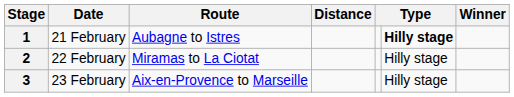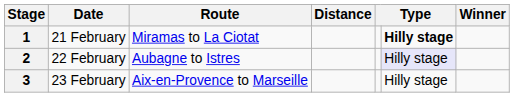 <table class="wikitable">
 <tr>
 <th scope="col">Stage</th>
 <th scope="col">Date</th>
 <th scope="col">Route</th>
 <th scope="col">Distance</th>
 <th colspan="2" scope="col">Type</th>
 <th scope="col">Winner</th>
 </tr>
 <tr>
 <th scope="row">1</th>
 <td>21 February</td>
-<td><a href='#'>Aubagne</a> to <a href='#'>Istres</a></td>
+<td><a href='#'>Miramas</a> to <a href='#'>La Ciotat</a></td>
 <td style="text-align:center;"></td>
 <td></td>
 <td><strong>Hilly stage</strong></td>
 <td></td>
 </tr>
 <tr>
 <th scope="row">2</th>
 <td>22 February</td>
-<td><a href='#'>Miramas</a> to <a href='#'>La Ciotat</a></td>
+<td><a href='#'>Aubagne</a> to <a href='#'>Istres</a></td>
 <td style="text-align:center;"></td>
 <td></td>
-<td>Hilly stage</td>
+<td style="background: lavender;">Hilly stage</td>
 <td></td>
 </tr>
 <tr>
 <th scope="row">3</th>
 <td>23 February</td>
 <td><a href='#'>Aix-en-Provence</a> to <a href='#'>Marseille</a></td>
 <td style="text-align:center;"></td>
 <td></td>
 <td>Hilly stage</td>
 <td></td>
 </tr>
 </table>
